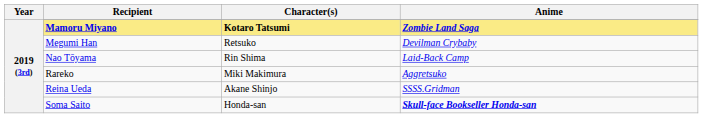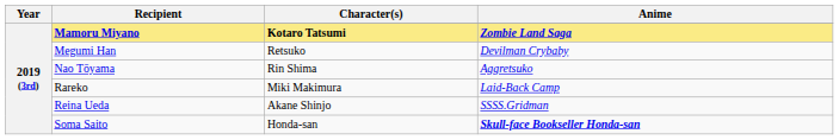 <table class="wikitable" style="width:90%;">
 <tr>
 <th style="width:3%;">Year</th>
 <th style="width:15%;">Recipient</th>
 <th style="width:15%;">Character(s)</th>
 <th style="width:25%;">Anime</th>
 </tr>
 <tr>
 <th rowspan="7" style="text-align:center;">2019 <br><small>(<a href='#'>3rd</a>)</small><br></th>
 </tr>
 <tr style="background:#FAEB86;">
 <td><strong><a href='#'>Mamoru Miyano</a></strong></td>
 <td><strong>Kotaro Tatsumi</strong></td>
 <td><strong><em><a href='#'>Zombie Land Saga</a></em></strong></td>
 </tr>
 <tr>
 <td><a href='#'>Megumi Han</a></td>
 <td>Retsuko</td>
 <td><em><a href='#'>Devilman Crybaby</a></em></td>
 </tr>
 <tr>
 <td><a href='#'>Nao Tōyama</a></td>
 <td>Rin Shima</td>
-<td><em><a href='#'>Laid-Back Camp</a></em></td>
+<td><em><a href='#'>Aggretsuko</a></em></td>
 </tr>
 <tr>
 <td>Rareko</td>
 <td>Miki Makimura</td>
-<td><em><a href='#'>Aggretsuko</a></em></td>
+<td><em><a href='#'>Laid-Back Camp</a></em></td>
 </tr>
 <tr>
 <td><a href='#'>Reina Ueda</a></td>
 <td>Akane Shinjo</td>
 <td><em><a href='#'>SSSS.Gridman</a></em></td>
 </tr>
 <tr>
 <td><a href='#'>Soma Saito</a></td>
 <td>Honda-san</td>
 <td><strong><em><a href='#'>Skull-face Bookseller Honda-san</a></em></strong></td>
 </tr>
 </table>
